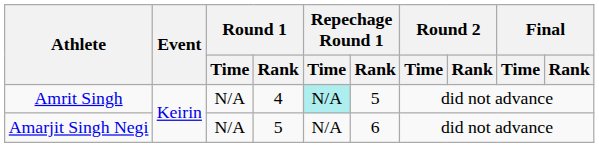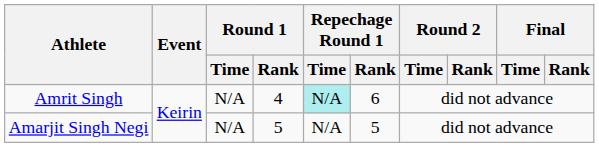 <table class=wikitable style="font-size:90%">
 <tr>
 <th rowspan=2>Athlete</th>
 <th rowspan=2>Event</th>
 <th colspan=2>Round 1</th>
 <th colspan=2>Repechage<br>Round 1</th>
 <th colspan=2>Round 2</th>
 <th colspan=2>Final</th>
 </tr>
 <tr>
 <th>Time</th>
 <th>Rank</th>
 <th>Time</th>
 <th>Rank</th>
 <th>Time</th>
 <th>Rank</th>
 <th>Time</th>
 <th>Rank</th>
 </tr>
 <tr align=center>
 <td><a href='#'>Amrit Singh</a></td>
 <td rowspan=2><a href='#'>Keirin</a></td>
 <td>N/A</td>
 <td>4</td>
 <td style="background: paleturquoise;">N/A</td>
-<td>5</td>
+<td>6</td>
 <td colspan=4>did not advance</td>
 </tr>
 <tr align=center>
 <td><a href='#'>Amarjit Singh Negi</a></td>
 <td>N/A</td>
 <td>5</td>
 <td>N/A</td>
-<td>6</td>
+<td>5</td>
 <td colspan=4>did not advance</td>
 </tr>
 </table>
